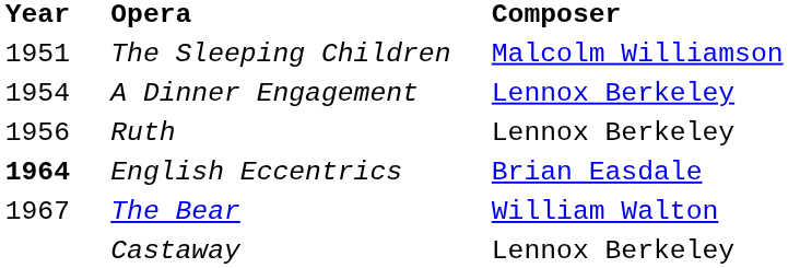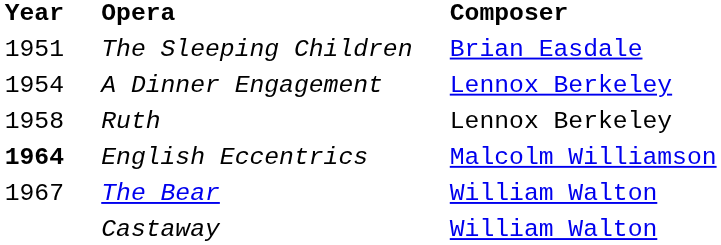 <table>
 <tr>
 <td><strong>Year</strong></td>
 <td><strong>Opera</strong></td>
 <td><strong>Composer</strong></td>
 </tr>
 <tr>
 <td>1951  </td>
 <td><em>The Sleeping Children</em>  </td>
-<td><a href='#'>Malcolm Williamson</a></td>
+<td><a href='#'>Brian Easdale</a></td>
 </tr>
 <tr>
 <td>1954</td>
 <td><em>A Dinner Engagement</em></td>
 <td><a href='#'>Lennox Berkeley</a></td>
 </tr>
 <tr>
-<td>1956</td>
+<td>1958</td>
 <td><em>Ruth</em></td>
 <td>Lennox Berkeley</td>
 </tr>
 <tr>
 <td><strong>1964</strong></td>
 <td><em>English Eccentrics</em></td>
-<td><a href='#'>Brian Easdale</a></td>
+<td><a href='#'>Malcolm Williamson</a></td>
 </tr>
 <tr>
 <td>1967</td>
 <td><em><a href='#'>The Bear</a></em></td>
 <td><a href='#'>William Walton</a></td>
 </tr>
 <tr>
 <td></td>
 <td><em>Castaway</em></td>
-<td>Lennox Berkeley</td>
+<td><a href='#'>William Walton</a></td>
 </tr>
 </table>
